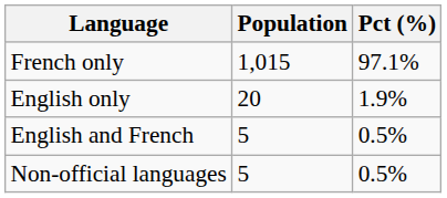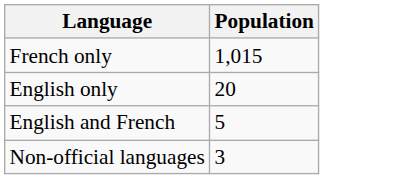 <table class="wikitable">
 <tr>
 <th>Language</th>
 <th>Population</th>
-<th>Pct (%)</th>
 </tr>
 <tr>
 <td>French only</td>
 <td>1,015</td>
-<td>97.1%</td>
 </tr>
 <tr>
 <td>English only</td>
 <td>20</td>
-<td>1.9%</td>
 </tr>
 <tr>
 <td>English and French</td>
 <td>5</td>
-<td>0.5%</td>
 </tr>
 <tr>
 <td>Non-official languages</td>
-<td>5</td>
-<td>0.5%</td>
+<td>3</td>
 </tr>
 </table>
